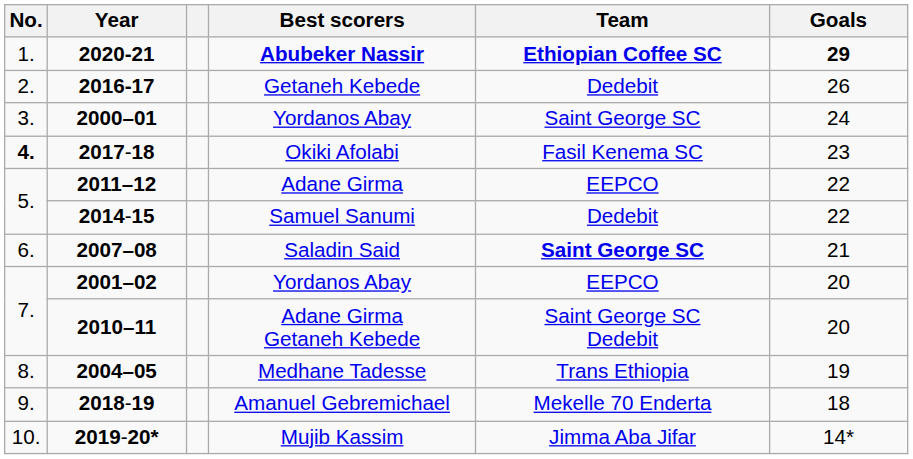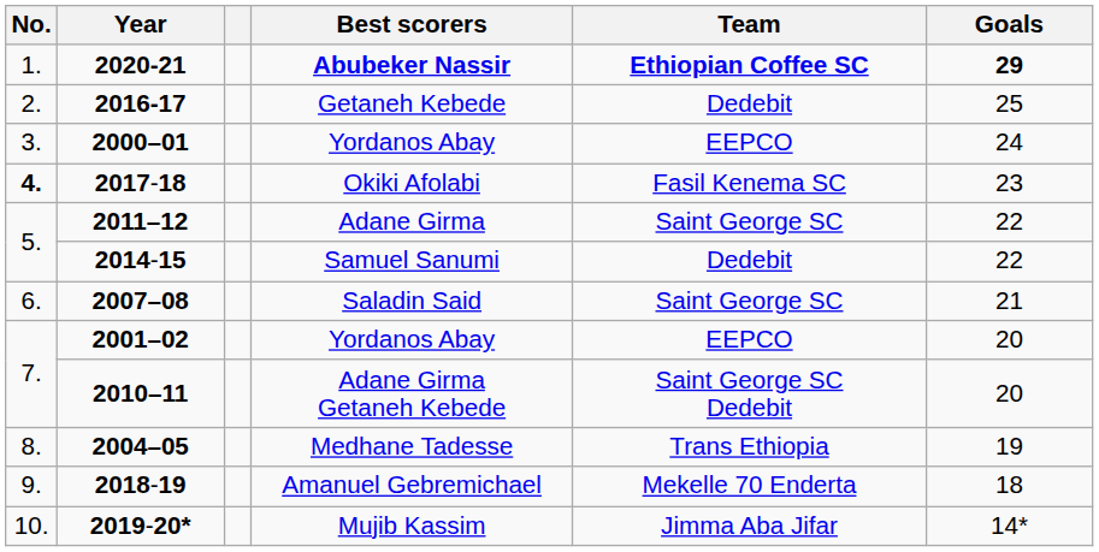 <table class="wikitable" align="center">
 <tr>
 <th>No.</th>
 <th width="100">Year</th>
 <th width="10"></th>
 <th width="200">Best scorers</th>
 <th width="220">Team</th>
 <th width="100">Goals</th>
 </tr>
 <tr |- align="center">
 <td>1.</td>
 <td><strong>2020-21</strong></td>
 <td><strong></strong></td>
 <td><strong><a href='#'>Abubeker Nassir</a></strong></td>
 <td><strong><a href='#'>Ethiopian Coffee SC</a></strong></td>
 <td><strong>29</strong></td>
 </tr>
 <tr align="center">
 <td>2.</td>
 <td><strong>2016-17</strong></td>
 <td><strong></strong></td>
 <td><a href='#'>Getaneh Kebede</a></td>
 <td><a href='#'>Dedebit</a></td>
-<td>26</td>
+<td>25</td>
 </tr>
 <tr align="center">
 <td>3.</td>
 <td><strong>2000–01</strong></td>
 <td></td>
 <td><a href='#'>Yordanos Abay</a></td>
-<td><a href='#'>Saint George SC</a></td>
+<td><a href='#'>EEPCO</a></td>
 <td>24</td>
 </tr>
 <tr align="center">
 <td><strong>4.</strong></td>
 <td><strong>2017</strong>-<strong>18</strong></td>
 <td></td>
 <td><a href='#'>Okiki Afolabi</a></td>
 <td><a href='#'>Fasil Kenema SC</a></td>
 <td>23</td>
 </tr>
 <tr align="center">
 <td rowspan="2">5.</td>
 <td><strong>2011–12</strong></td>
 <td></td>
 <td><a href='#'>Adane Girma</a></td>
-<td><a href='#'>EEPCO</a></td>
+<td><a href='#'>Saint George SC</a></td>
 <td>22</td>
 </tr>
 <tr align="center">
 <td><strong>2014</strong>-<strong>15</strong></td>
 <td></td>
 <td><a href='#'>Samuel Sanumi</a></td>
 <td><a href='#'>Dedebit</a></td>
 <td>22</td>
 </tr>
 <tr align="center">
 <td>6.</td>
 <td><strong>2007–08</strong></td>
 <td></td>
 <td><a href='#'>Saladin Said</a></td>
-<td><strong><a href='#'>Saint George SC</a></strong></td>
+<td><a href='#'>Saint George SC</a></td>
 <td>21</td>
 </tr>
 <tr align="center">
 <td rowspan="2">7.</td>
 <td><strong>2001–02</strong></td>
 <td></td>
 <td><a href='#'>Yordanos Abay</a></td>
 <td><a href='#'>EEPCO</a></td>
 <td>20</td>
 </tr>
 <tr align="center">
 <td><strong>2010–11</strong></td>
 <td> <br> </td>
 <td><a href='#'>Adane Girma</a> <br> <a href='#'>Getaneh Kebede</a></td>
 <td><a href='#'>Saint George SC</a> <br> <a href='#'>Dedebit</a></td>
 <td>20</td>
 </tr>
 <tr align="center">
 <td>8.</td>
 <td><strong>2004–05</strong></td>
 <td></td>
 <td><a href='#'>Medhane Tadesse</a></td>
 <td><a href='#'>Trans Ethiopia</a></td>
 <td>19</td>
 </tr>
 <tr align="center">
 <td>9.</td>
 <td><strong>2018</strong>-<strong>19</strong></td>
 <td></td>
 <td><a href='#'>Amanuel Gebremichael</a></td>
 <td><a href='#'>Mekelle 70 Enderta</a></td>
 <td>18</td>
 </tr>
 <tr align="center">
 <td>10.</td>
 <td><strong>2019</strong>-<strong>20*</strong></td>
 <td></td>
 <td><a href='#'>Mujib Kassim</a></td>
 <td><a href='#'>Jimma Aba Jifar</a></td>
 <td>14*</td>
 </tr>
 </table>
